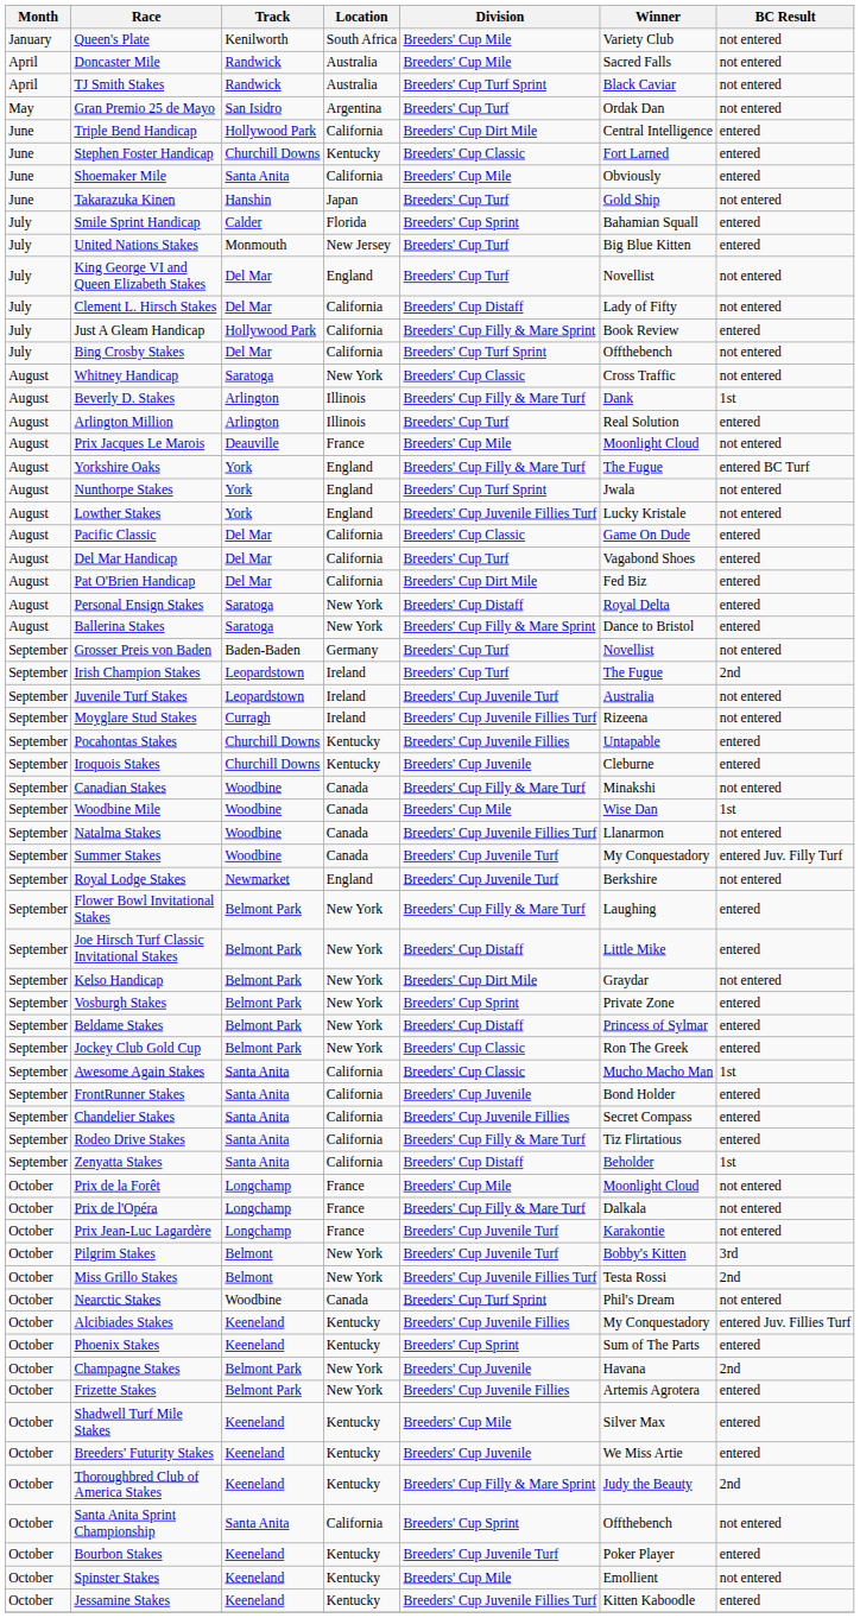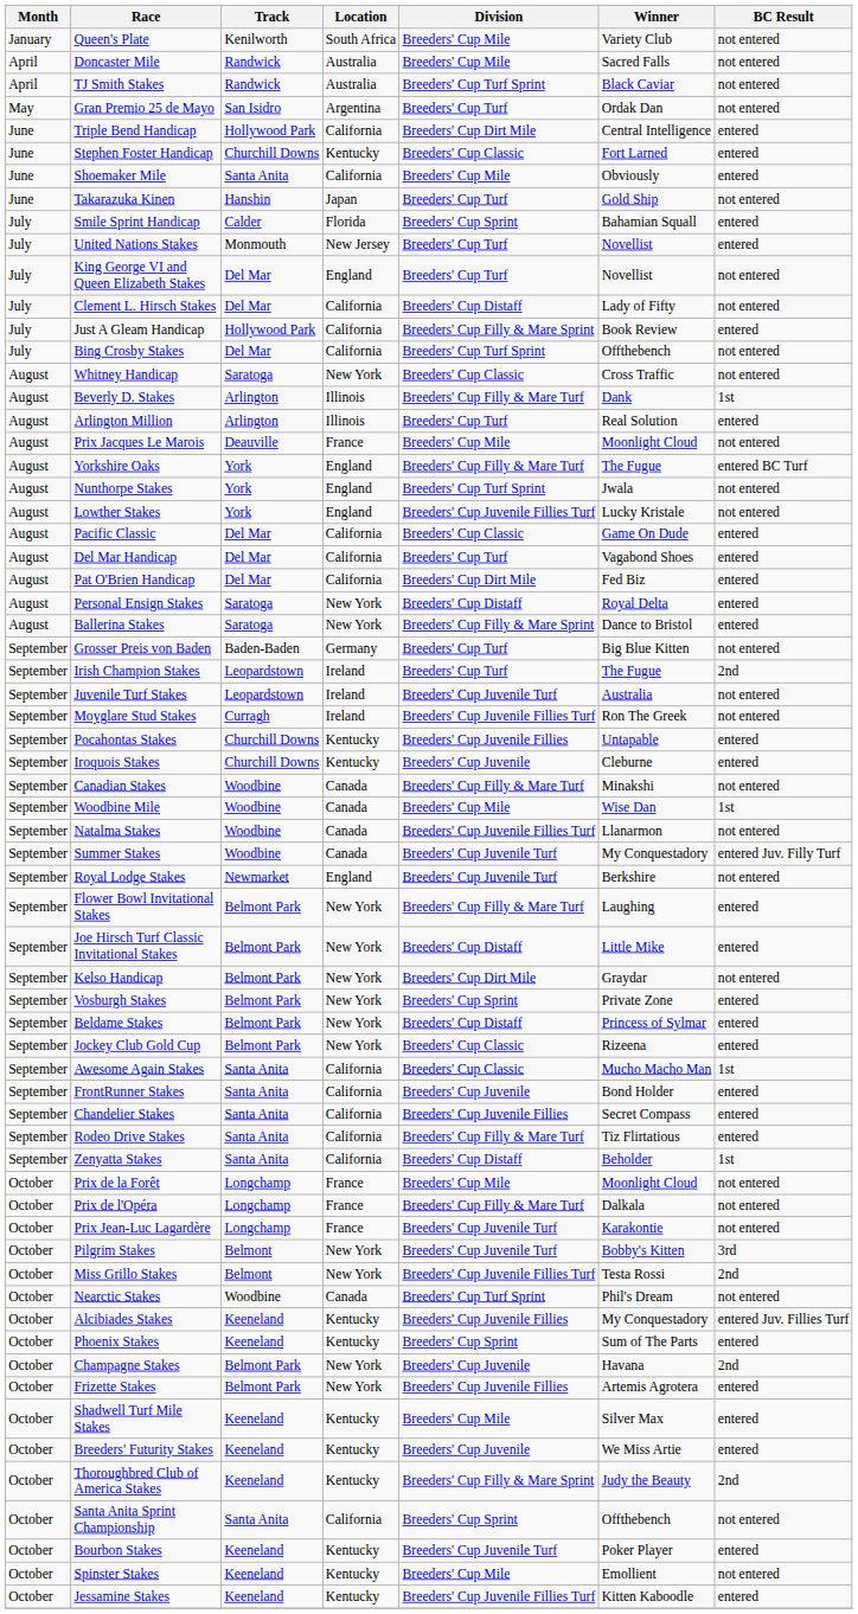 <table class="wikitable sortable" style="font-size:90%">
 <tr>
 <th>Month</th>
 <th width="150px">Race</th>
 <th>Track</th>
 <th>Location</th>
 <th>Division</th>
 <th>Winner</th>
 <th>BC Result</th>
 </tr>
 <tr>
 <td>January</td>
 <td><a href='#'>Queen's Plate</a></td>
 <td>Kenilworth</td>
 <td>South Africa</td>
 <td><a href='#'>Breeders' Cup Mile</a></td>
 <td>Variety Club</td>
 <td>not entered</td>
 </tr>
 <tr>
 <td>April</td>
 <td><a href='#'>Doncaster Mile</a></td>
 <td><a href='#'>Randwick</a></td>
 <td>Australia</td>
 <td><a href='#'>Breeders' Cup Mile</a></td>
 <td>Sacred Falls</td>
 <td>not entered</td>
 </tr>
 <tr>
 <td>April</td>
 <td><a href='#'>TJ Smith Stakes</a></td>
 <td><a href='#'>Randwick</a></td>
 <td>Australia</td>
 <td><a href='#'>Breeders' Cup Turf Sprint</a></td>
 <td><a href='#'>Black Caviar</a></td>
 <td>not entered</td>
 </tr>
 <tr>
 <td>May</td>
 <td><a href='#'>Gran Premio 25 de Mayo</a></td>
 <td><a href='#'>San Isidro</a></td>
 <td>Argentina</td>
 <td><a href='#'>Breeders' Cup Turf</a></td>
 <td>Ordak Dan</td>
 <td>not entered</td>
 </tr>
 <tr>
 <td>June</td>
 <td><a href='#'>Triple Bend Handicap</a></td>
 <td><a href='#'>Hollywood Park</a></td>
 <td>California</td>
 <td><a href='#'>Breeders' Cup Dirt Mile</a></td>
 <td>Central Intelligence</td>
 <td>entered</td>
 </tr>
 <tr>
 <td>June</td>
 <td><a href='#'>Stephen Foster Handicap</a></td>
 <td><a href='#'>Churchill Downs</a></td>
 <td>Kentucky</td>
 <td><a href='#'>Breeders' Cup Classic</a></td>
 <td><a href='#'>Fort Larned</a></td>
 <td>entered</td>
 </tr>
 <tr>
 <td>June</td>
 <td><a href='#'>Shoemaker Mile</a></td>
 <td><a href='#'>Santa Anita</a></td>
 <td>California</td>
 <td><a href='#'>Breeders' Cup Mile</a></td>
 <td>Obviously</td>
 <td>entered</td>
 </tr>
 <tr>
 <td>June</td>
 <td><a href='#'>Takarazuka Kinen</a></td>
 <td><a href='#'>Hanshin</a></td>
 <td>Japan</td>
 <td><a href='#'>Breeders' Cup Turf</a></td>
 <td><a href='#'>Gold Ship</a></td>
 <td>not entered</td>
 </tr>
 <tr>
 <td>July</td>
 <td><a href='#'>Smile Sprint Handicap</a></td>
 <td><a href='#'>Calder</a></td>
 <td>Florida</td>
 <td><a href='#'>Breeders' Cup Sprint</a></td>
 <td>Bahamian Squall</td>
 <td>entered</td>
 </tr>
 <tr>
 <td>July</td>
 <td><a href='#'>United Nations Stakes</a></td>
 <td>Monmouth</td>
 <td>New Jersey</td>
 <td><a href='#'>Breeders' Cup Turf</a></td>
-<td>Big Blue Kitten</td>
+<td><a href='#'>Novellist</a></td>
 <td>entered</td>
 </tr>
 <tr>
 <td>July</td>
 <td><a href='#'>King George VI and Queen Elizabeth Stakes</a></td>
 <td><a href='#'>Del Mar</a></td>
 <td>England</td>
 <td><a href='#'>Breeders' Cup Turf</a></td>
 <td>Novellist</td>
 <td>not entered</td>
 </tr>
 <tr>
 <td>July</td>
 <td><a href='#'>Clement L. Hirsch Stakes</a></td>
 <td><a href='#'>Del Mar</a></td>
 <td>California</td>
 <td><a href='#'>Breeders' Cup Distaff</a></td>
 <td>Lady of Fifty</td>
 <td>not entered</td>
 </tr>
 <tr>
 <td>July</td>
 <td>Just A Gleam Handicap</td>
 <td><a href='#'>Hollywood Park</a></td>
 <td>California</td>
 <td><a href='#'>Breeders' Cup Filly & Mare Sprint</a></td>
 <td>Book Review</td>
 <td>entered</td>
 </tr>
 <tr>
 <td>July</td>
 <td><a href='#'>Bing Crosby Stakes</a></td>
 <td><a href='#'>Del Mar</a></td>
 <td>California</td>
 <td><a href='#'>Breeders' Cup Turf Sprint</a></td>
 <td>Offthebench</td>
 <td>not entered</td>
 </tr>
 <tr>
 <td>August</td>
 <td><a href='#'>Whitney Handicap</a></td>
 <td><a href='#'>Saratoga</a></td>
 <td>New York</td>
 <td><a href='#'>Breeders' Cup Classic</a></td>
 <td>Cross Traffic</td>
 <td>not entered</td>
 </tr>
 <tr>
 <td>August</td>
 <td><a href='#'>Beverly D. Stakes</a></td>
 <td><a href='#'>Arlington</a></td>
 <td>Illinois</td>
 <td><a href='#'>Breeders' Cup Filly & Mare Turf</a></td>
 <td><a href='#'>Dank</a></td>
 <td>1st</td>
 </tr>
 <tr>
 <td>August</td>
 <td><a href='#'>Arlington Million</a></td>
 <td><a href='#'>Arlington</a></td>
 <td>Illinois</td>
 <td><a href='#'>Breeders' Cup Turf</a></td>
 <td>Real Solution</td>
 <td>entered</td>
 </tr>
 <tr>
 <td>August</td>
 <td><a href='#'>Prix Jacques Le Marois</a></td>
 <td><a href='#'>Deauville</a></td>
 <td>France</td>
 <td><a href='#'>Breeders' Cup Mile</a></td>
 <td><a href='#'>Moonlight Cloud</a></td>
 <td>not entered</td>
 </tr>
 <tr>
 <td>August</td>
 <td><a href='#'>Yorkshire Oaks</a></td>
 <td><a href='#'>York</a></td>
 <td>England</td>
 <td><a href='#'>Breeders' Cup Filly & Mare Turf</a></td>
 <td><a href='#'>The Fugue</a></td>
 <td>entered BC Turf</td>
 </tr>
 <tr>
 <td>August</td>
 <td><a href='#'>Nunthorpe Stakes</a></td>
 <td><a href='#'>York</a></td>
 <td>England</td>
 <td><a href='#'>Breeders' Cup Turf Sprint</a></td>
 <td>Jwala</td>
 <td>not entered</td>
 </tr>
 <tr>
 <td>August</td>
 <td><a href='#'>Lowther Stakes</a></td>
 <td><a href='#'>York</a></td>
 <td>England</td>
 <td><a href='#'>Breeders' Cup Juvenile Fillies Turf</a></td>
 <td>Lucky Kristale</td>
 <td>not entered</td>
 </tr>
 <tr>
 <td>August</td>
 <td><a href='#'>Pacific Classic</a></td>
 <td><a href='#'>Del Mar</a></td>
 <td>California</td>
 <td><a href='#'>Breeders' Cup Classic</a></td>
 <td><a href='#'>Game On Dude</a></td>
 <td>entered</td>
 </tr>
 <tr>
 <td>August</td>
 <td><a href='#'>Del Mar Handicap</a></td>
 <td><a href='#'>Del Mar</a></td>
 <td>California</td>
 <td><a href='#'>Breeders' Cup Turf</a></td>
 <td>Vagabond Shoes</td>
 <td>entered</td>
 </tr>
 <tr>
 <td>August</td>
 <td><a href='#'>Pat O'Brien Handicap</a></td>
 <td><a href='#'>Del Mar</a></td>
 <td>California</td>
 <td><a href='#'>Breeders' Cup Dirt Mile</a></td>
 <td>Fed Biz</td>
 <td>entered</td>
 </tr>
 <tr>
 <td>August</td>
 <td><a href='#'>Personal Ensign Stakes</a></td>
 <td><a href='#'>Saratoga</a></td>
 <td>New York</td>
 <td><a href='#'>Breeders' Cup Distaff</a></td>
 <td><a href='#'>Royal Delta</a></td>
 <td>entered</td>
 </tr>
 <tr>
 <td>August</td>
 <td><a href='#'>Ballerina Stakes</a></td>
 <td><a href='#'>Saratoga</a></td>
 <td>New York</td>
 <td><a href='#'>Breeders' Cup Filly & Mare Sprint</a></td>
 <td>Dance to Bristol</td>
 <td>entered</td>
 </tr>
 <tr>
 <td>September</td>
 <td><a href='#'>Grosser Preis von Baden</a></td>
 <td>Baden-Baden</td>
 <td>Germany</td>
 <td><a href='#'>Breeders' Cup Turf</a></td>
-<td><a href='#'>Novellist</a></td>
+<td>Big Blue Kitten</td>
 <td>not entered</td>
 </tr>
 <tr>
 <td>September</td>
 <td><a href='#'>Irish Champion Stakes</a></td>
 <td><a href='#'>Leopardstown</a></td>
 <td>Ireland</td>
 <td><a href='#'>Breeders' Cup Turf</a></td>
 <td><a href='#'>The Fugue</a></td>
 <td>2nd</td>
 </tr>
 <tr>
 <td>September</td>
 <td><a href='#'>Juvenile Turf Stakes</a></td>
 <td><a href='#'>Leopardstown</a></td>
 <td>Ireland</td>
 <td><a href='#'>Breeders' Cup Juvenile Turf</a></td>
 <td><a href='#'>Australia</a></td>
 <td>not entered</td>
 </tr>
 <tr>
 <td>September</td>
 <td><a href='#'>Moyglare Stud Stakes</a></td>
 <td><a href='#'>Curragh</a></td>
 <td>Ireland</td>
 <td><a href='#'>Breeders' Cup Juvenile Fillies Turf</a></td>
-<td>Rizeena</td>
+<td>Ron The Greek</td>
 <td>not entered</td>
 </tr>
 <tr>
 <td>September</td>
 <td><a href='#'>Pocahontas Stakes</a></td>
 <td><a href='#'>Churchill Downs</a></td>
 <td>Kentucky</td>
 <td><a href='#'>Breeders' Cup Juvenile Fillies</a></td>
 <td><a href='#'>Untapable</a></td>
 <td>entered</td>
 </tr>
 <tr>
 <td>September</td>
 <td><a href='#'>Iroquois Stakes</a></td>
 <td><a href='#'>Churchill Downs</a></td>
 <td>Kentucky</td>
 <td><a href='#'>Breeders' Cup Juvenile</a></td>
 <td>Cleburne</td>
 <td>entered</td>
 </tr>
 <tr>
 <td>September</td>
 <td><a href='#'>Canadian Stakes</a></td>
 <td><a href='#'>Woodbine</a></td>
 <td>Canada</td>
 <td><a href='#'>Breeders' Cup Filly & Mare Turf</a></td>
 <td>Minakshi</td>
 <td>not entered</td>
 </tr>
 <tr>
 <td>September</td>
 <td><a href='#'>Woodbine Mile</a></td>
 <td><a href='#'>Woodbine</a></td>
 <td>Canada</td>
 <td><a href='#'>Breeders' Cup Mile</a></td>
 <td><a href='#'>Wise Dan</a></td>
 <td>1st</td>
 </tr>
 <tr>
 <td>September</td>
 <td><a href='#'>Natalma Stakes</a></td>
 <td><a href='#'>Woodbine</a></td>
 <td>Canada</td>
 <td><a href='#'>Breeders' Cup Juvenile Fillies Turf</a></td>
 <td>Llanarmon</td>
 <td>not entered</td>
 </tr>
 <tr>
 <td>September</td>
 <td><a href='#'>Summer Stakes</a></td>
 <td><a href='#'>Woodbine</a></td>
 <td>Canada</td>
 <td><a href='#'>Breeders' Cup Juvenile Turf</a></td>
 <td>My Conquestadory</td>
 <td>entered Juv. Filly Turf</td>
 </tr>
 <tr>
 <td>September</td>
 <td><a href='#'>Royal Lodge Stakes</a></td>
 <td><a href='#'>Newmarket</a></td>
 <td>England</td>
 <td><a href='#'>Breeders' Cup Juvenile Turf</a></td>
 <td>Berkshire</td>
 <td>not entered</td>
 </tr>
 <tr>
 <td>September</td>
 <td><a href='#'>Flower Bowl Invitational Stakes</a></td>
 <td><a href='#'>Belmont Park</a></td>
 <td>New York</td>
 <td><a href='#'>Breeders' Cup Filly & Mare Turf</a></td>
 <td>Laughing</td>
 <td>entered</td>
 </tr>
 <tr>
 <td>September</td>
 <td><a href='#'>Joe Hirsch Turf Classic Invitational Stakes</a></td>
 <td><a href='#'>Belmont Park</a></td>
 <td>New York</td>
 <td><a href='#'>Breeders' Cup Distaff</a></td>
 <td><a href='#'>Little Mike</a></td>
 <td>entered</td>
 </tr>
 <tr>
 <td>September</td>
 <td><a href='#'>Kelso Handicap</a></td>
 <td><a href='#'>Belmont Park</a></td>
 <td>New York</td>
 <td><a href='#'>Breeders' Cup Dirt Mile</a></td>
 <td>Graydar</td>
 <td>not entered</td>
 </tr>
 <tr>
 <td>September</td>
 <td><a href='#'>Vosburgh Stakes</a></td>
 <td><a href='#'>Belmont Park</a></td>
 <td>New York</td>
 <td><a href='#'>Breeders' Cup Sprint</a></td>
 <td>Private Zone</td>
 <td>entered</td>
 </tr>
 <tr>
 <td>September</td>
 <td><a href='#'>Beldame Stakes</a></td>
 <td><a href='#'>Belmont Park</a></td>
 <td>New York</td>
 <td><a href='#'>Breeders' Cup Distaff</a></td>
 <td><a href='#'>Princess of Sylmar</a></td>
 <td>entered</td>
 </tr>
 <tr>
 <td>September</td>
 <td><a href='#'>Jockey Club Gold Cup</a></td>
 <td><a href='#'>Belmont Park</a></td>
 <td>New York</td>
 <td><a href='#'>Breeders' Cup Classic</a></td>
-<td>Ron The Greek</td>
+<td>Rizeena</td>
 <td>entered</td>
 </tr>
 <tr>
 <td>September</td>
 <td><a href='#'>Awesome Again Stakes</a></td>
 <td><a href='#'>Santa Anita</a></td>
 <td>California</td>
 <td><a href='#'>Breeders' Cup Classic</a></td>
 <td><a href='#'>Mucho Macho Man</a></td>
 <td>1st</td>
 </tr>
 <tr>
 <td>September</td>
 <td><a href='#'>FrontRunner Stakes</a></td>
 <td><a href='#'>Santa Anita</a></td>
 <td>California</td>
 <td><a href='#'>Breeders' Cup Juvenile</a></td>
 <td>Bond Holder</td>
 <td>entered</td>
 </tr>
 <tr>
 <td>September</td>
 <td><a href='#'>Chandelier Stakes</a></td>
 <td><a href='#'>Santa Anita</a></td>
 <td>California</td>
 <td><a href='#'>Breeders' Cup Juvenile Fillies</a></td>
 <td>Secret Compass</td>
 <td>entered</td>
 </tr>
 <tr>
 <td>September</td>
 <td><a href='#'>Rodeo Drive Stakes</a></td>
 <td><a href='#'>Santa Anita</a></td>
 <td>California</td>
 <td><a href='#'>Breeders' Cup Filly & Mare Turf</a></td>
 <td>Tiz Flirtatious</td>
 <td>entered</td>
 </tr>
 <tr>
 <td>September</td>
 <td><a href='#'>Zenyatta Stakes</a></td>
 <td><a href='#'>Santa Anita</a></td>
 <td>California</td>
 <td><a href='#'>Breeders' Cup Distaff</a></td>
 <td><a href='#'>Beholder</a></td>
 <td>1st</td>
 </tr>
 <tr>
 <td>October</td>
 <td><a href='#'>Prix de la Forêt</a></td>
 <td><a href='#'>Longchamp</a></td>
 <td>France</td>
 <td><a href='#'>Breeders' Cup Mile</a></td>
 <td><a href='#'>Moonlight Cloud</a></td>
 <td>not entered</td>
 </tr>
 <tr>
 <td>October</td>
 <td><a href='#'>Prix de l'Opéra</a></td>
 <td><a href='#'>Longchamp</a></td>
 <td>France</td>
 <td><a href='#'>Breeders' Cup Filly & Mare Turf</a></td>
 <td>Dalkala</td>
 <td>not entered</td>
 </tr>
 <tr>
 <td>October</td>
 <td><a href='#'>Prix Jean-Luc Lagardère</a></td>
 <td><a href='#'>Longchamp</a></td>
 <td>France</td>
 <td><a href='#'>Breeders' Cup Juvenile Turf</a></td>
 <td><a href='#'>Karakontie</a></td>
 <td>not entered</td>
 </tr>
 <tr>
 <td>October</td>
 <td><a href='#'>Pilgrim Stakes</a></td>
 <td><a href='#'>Belmont</a></td>
 <td>New York</td>
 <td><a href='#'>Breeders' Cup Juvenile Turf</a></td>
 <td><a href='#'>Bobby's Kitten</a></td>
 <td>3rd</td>
 </tr>
 <tr>
 <td>October</td>
 <td><a href='#'>Miss Grillo Stakes</a></td>
 <td><a href='#'>Belmont</a></td>
 <td>New York</td>
 <td><a href='#'>Breeders' Cup Juvenile Fillies Turf</a></td>
 <td>Testa Rossi</td>
 <td>2nd</td>
 </tr>
 <tr>
 <td>October</td>
 <td><a href='#'>Nearctic Stakes</a></td>
 <td>Woodbine</td>
 <td>Canada</td>
 <td><a href='#'>Breeders' Cup Turf Sprint</a></td>
 <td>Phil's Dream</td>
 <td>not entered</td>
 </tr>
 <tr>
 <td>October</td>
 <td><a href='#'>Alcibiades Stakes</a></td>
 <td><a href='#'>Keeneland</a></td>
 <td>Kentucky</td>
 <td><a href='#'>Breeders' Cup Juvenile Fillies</a></td>
 <td>My Conquestadory</td>
 <td>entered Juv. Fillies Turf</td>
 </tr>
 <tr>
 <td>October</td>
 <td><a href='#'>Phoenix Stakes</a></td>
 <td><a href='#'>Keeneland</a></td>
 <td>Kentucky</td>
 <td><a href='#'>Breeders' Cup Sprint</a></td>
 <td>Sum of The Parts</td>
 <td>entered</td>
 </tr>
 <tr>
 <td>October</td>
 <td><a href='#'>Champagne Stakes</a></td>
 <td><a href='#'>Belmont Park</a></td>
 <td>New York</td>
 <td><a href='#'>Breeders' Cup Juvenile</a></td>
 <td>Havana</td>
 <td>2nd</td>
 </tr>
 <tr>
 <td>October</td>
 <td><a href='#'>Frizette Stakes</a></td>
 <td><a href='#'>Belmont Park</a></td>
 <td>New York</td>
 <td><a href='#'>Breeders' Cup Juvenile Fillies</a></td>
 <td>Artemis Agrotera</td>
 <td>entered</td>
 </tr>
 <tr>
 <td>October</td>
 <td><a href='#'>Shadwell Turf Mile Stakes</a></td>
 <td><a href='#'>Keeneland</a></td>
 <td>Kentucky</td>
 <td><a href='#'>Breeders' Cup Mile</a></td>
 <td>Silver Max</td>
 <td>entered</td>
 </tr>
 <tr>
 <td>October</td>
 <td><a href='#'>Breeders' Futurity Stakes</a></td>
 <td><a href='#'>Keeneland</a></td>
 <td>Kentucky</td>
 <td><a href='#'>Breeders' Cup Juvenile</a></td>
 <td>We Miss Artie</td>
 <td>entered</td>
 </tr>
 <tr>
 <td>October</td>
 <td><a href='#'>Thoroughbred Club of America Stakes</a></td>
 <td><a href='#'>Keeneland</a></td>
 <td>Kentucky</td>
 <td><a href='#'>Breeders' Cup Filly & Mare Sprint</a></td>
 <td><a href='#'>Judy the Beauty</a></td>
 <td>2nd</td>
 </tr>
 <tr>
 <td>October</td>
 <td><a href='#'>Santa Anita Sprint Championship</a></td>
 <td><a href='#'>Santa Anita</a></td>
 <td>California</td>
 <td><a href='#'>Breeders' Cup Sprint</a></td>
 <td>Offthebench</td>
 <td>not entered</td>
 </tr>
 <tr>
 <td>October</td>
 <td><a href='#'>Bourbon Stakes</a></td>
 <td><a href='#'>Keeneland</a></td>
 <td>Kentucky</td>
 <td><a href='#'>Breeders' Cup Juvenile Turf</a></td>
 <td>Poker Player</td>
 <td>entered</td>
 </tr>
 <tr>
 <td>October</td>
 <td><a href='#'>Spinster Stakes</a></td>
 <td><a href='#'>Keeneland</a></td>
 <td>Kentucky</td>
 <td><a href='#'>Breeders' Cup Mile</a></td>
 <td>Emollient</td>
 <td>not entered</td>
 </tr>
 <tr>
 <td>October</td>
 <td><a href='#'>Jessamine Stakes</a></td>
 <td><a href='#'>Keeneland</a></td>
 <td>Kentucky</td>
 <td><a href='#'>Breeders' Cup Juvenile Fillies Turf</a></td>
 <td>Kitten Kaboodle</td>
 <td>entered</td>
 </tr>
 <tr>
 </tr>
 </table>
